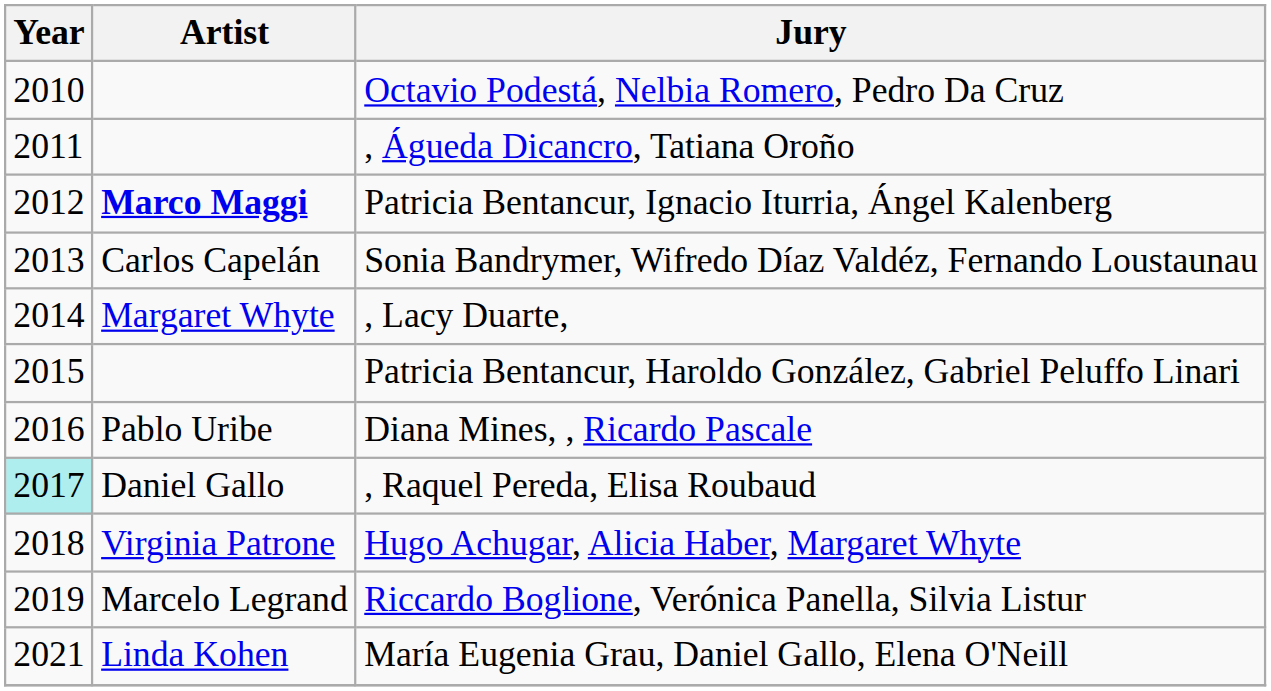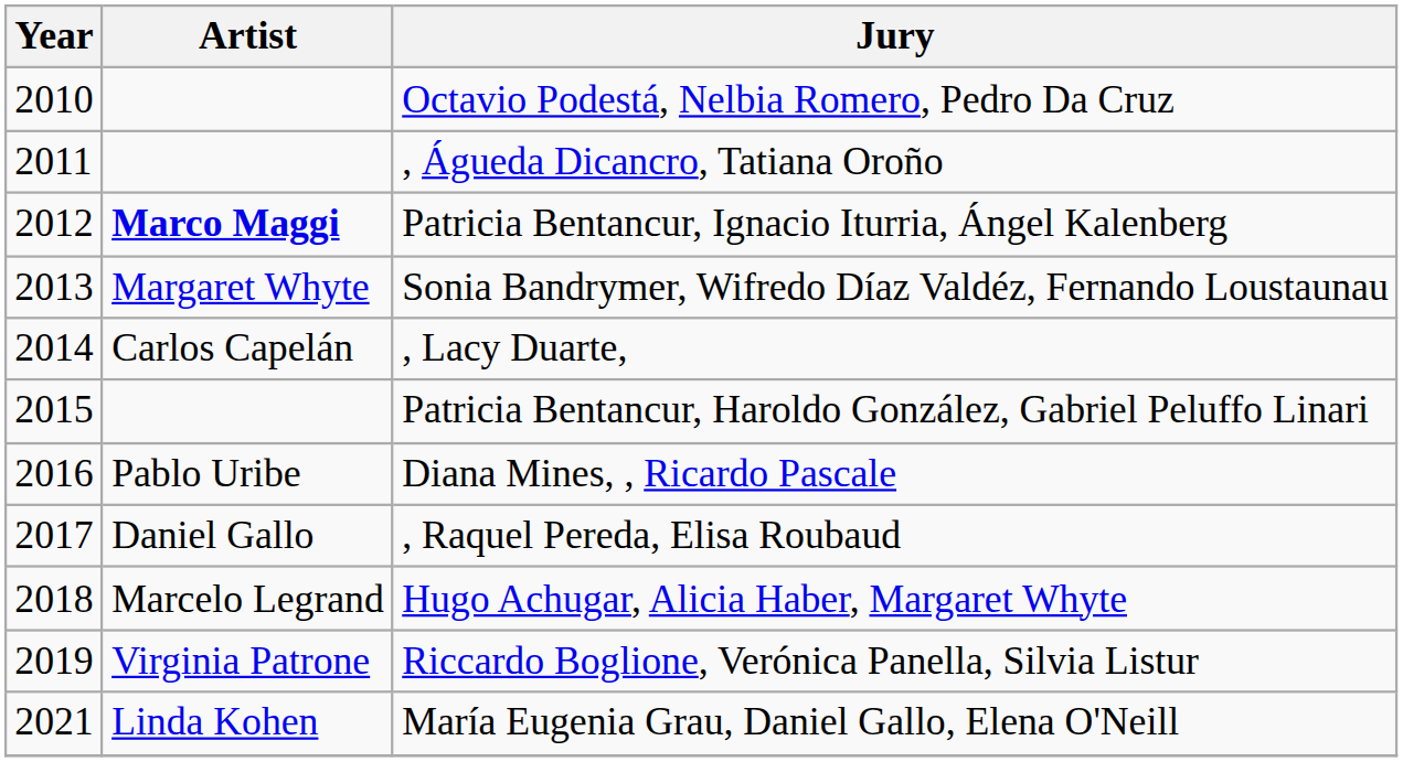 <table class="wikitable">
 <tr>
 <th>Year</th>
 <th>Artist</th>
 <th>Jury</th>
 </tr>
 <tr>
 <td>2010</td>
 <td></td>
 <td><a href='#'>Octavio Podestá</a>, <a href='#'>Nelbia Romero</a>, Pedro Da Cruz</td>
 </tr>
 <tr>
 <td>2011</td>
 <td></td>
 <td>, <a href='#'>Águeda Dicancro</a>, Tatiana Oroño</td>
 </tr>
 <tr>
 <td>2012</td>
 <td><strong><a href='#'>Marco Maggi</a></strong></td>
 <td>Patricia Bentancur, Ignacio Iturria, Ángel Kalenberg</td>
 </tr>
 <tr>
 <td>2013</td>
-<td>Carlos Capelán</td>
+<td><a href='#'>Margaret Whyte</a></td>
 <td>Sonia Bandrymer, Wifredo Díaz Valdéz, Fernando Loustaunau</td>
 </tr>
 <tr>
 <td>2014</td>
-<td><a href='#'>Margaret Whyte</a></td>
+<td>Carlos Capelán</td>
 <td>, Lacy Duarte, </td>
 </tr>
 <tr>
 <td>2015</td>
 <td></td>
 <td>Patricia Bentancur, Haroldo González, Gabriel Peluffo Linari</td>
 </tr>
 <tr>
 <td>2016</td>
 <td>Pablo Uribe</td>
 <td>Diana Mines, , <a href='#'>Ricardo Pascale</a></td>
 </tr>
 <tr>
-<td style="background: paleturquoise;">2017</td>
+<td>2017</td>
 <td>Daniel Gallo</td>
 <td>, Raquel Pereda, Elisa Roubaud</td>
 </tr>
 <tr>
 <td>2018</td>
-<td><a href='#'>Virginia Patrone</a></td>
+<td>Marcelo Legrand</td>
 <td><a href='#'>Hugo Achugar</a>, <a href='#'>Alicia Haber</a>, <a href='#'>Margaret Whyte</a></td>
 </tr>
 <tr>
 <td>2019</td>
-<td>Marcelo Legrand</td>
+<td><a href='#'>Virginia Patrone</a></td>
 <td><a href='#'>Riccardo Boglione</a>, Verónica Panella, Silvia Listur</td>
 </tr>
 <tr>
 <td>2021</td>
 <td><a href='#'>Linda Kohen</a></td>
 <td>María Eugenia Grau, Daniel Gallo, Elena O'Neill</td>
 </tr>
 <tr>
 </tr>
 </table>
